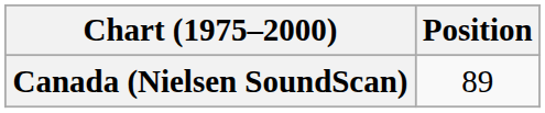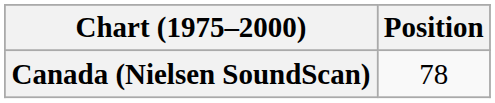 <table class="wikitable plainrowheaders" style="text-align:center">
 <tr>
 <th scope="col">Chart (1975–2000)</th>
 <th scope="col">Position</th>
 </tr>
 <tr>
 <th scope="row">Canada (Nielsen SoundScan)</th>
-<td>89</td>
+<td>78</td>
 </tr>
 </table>
